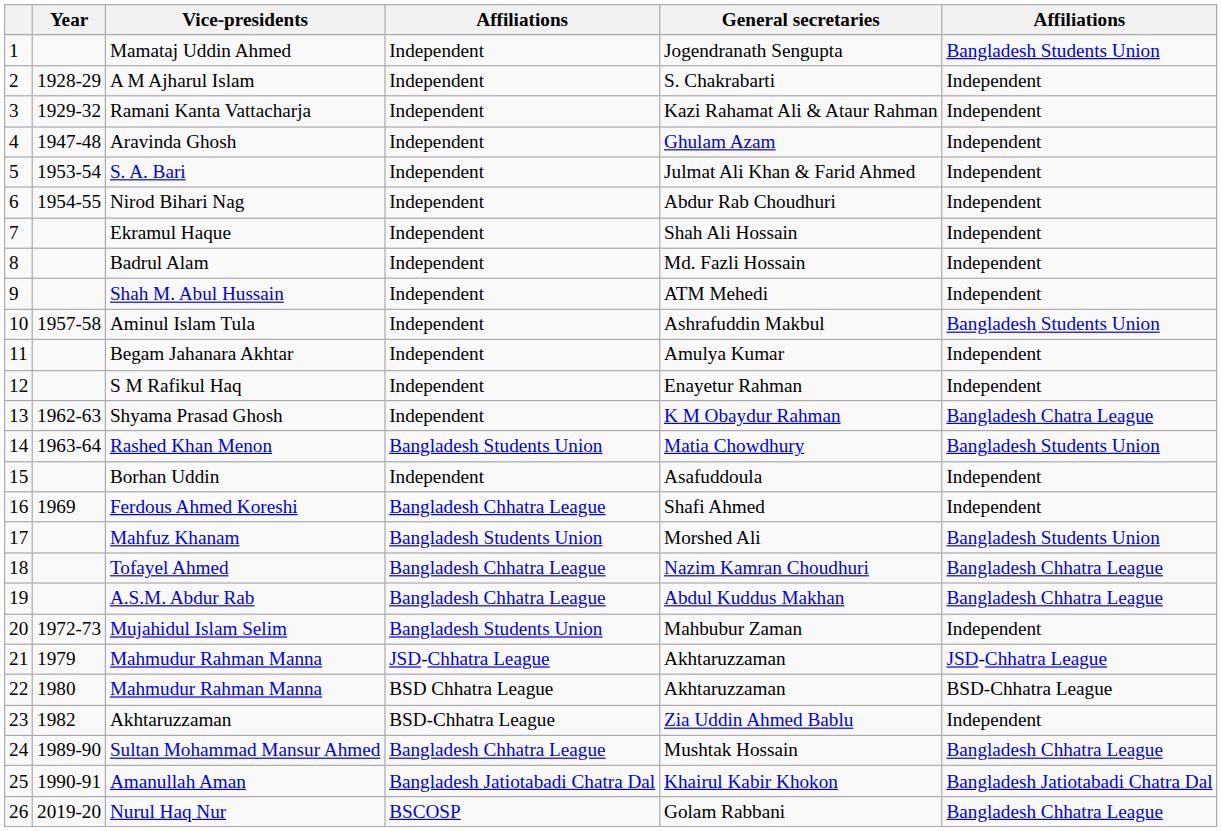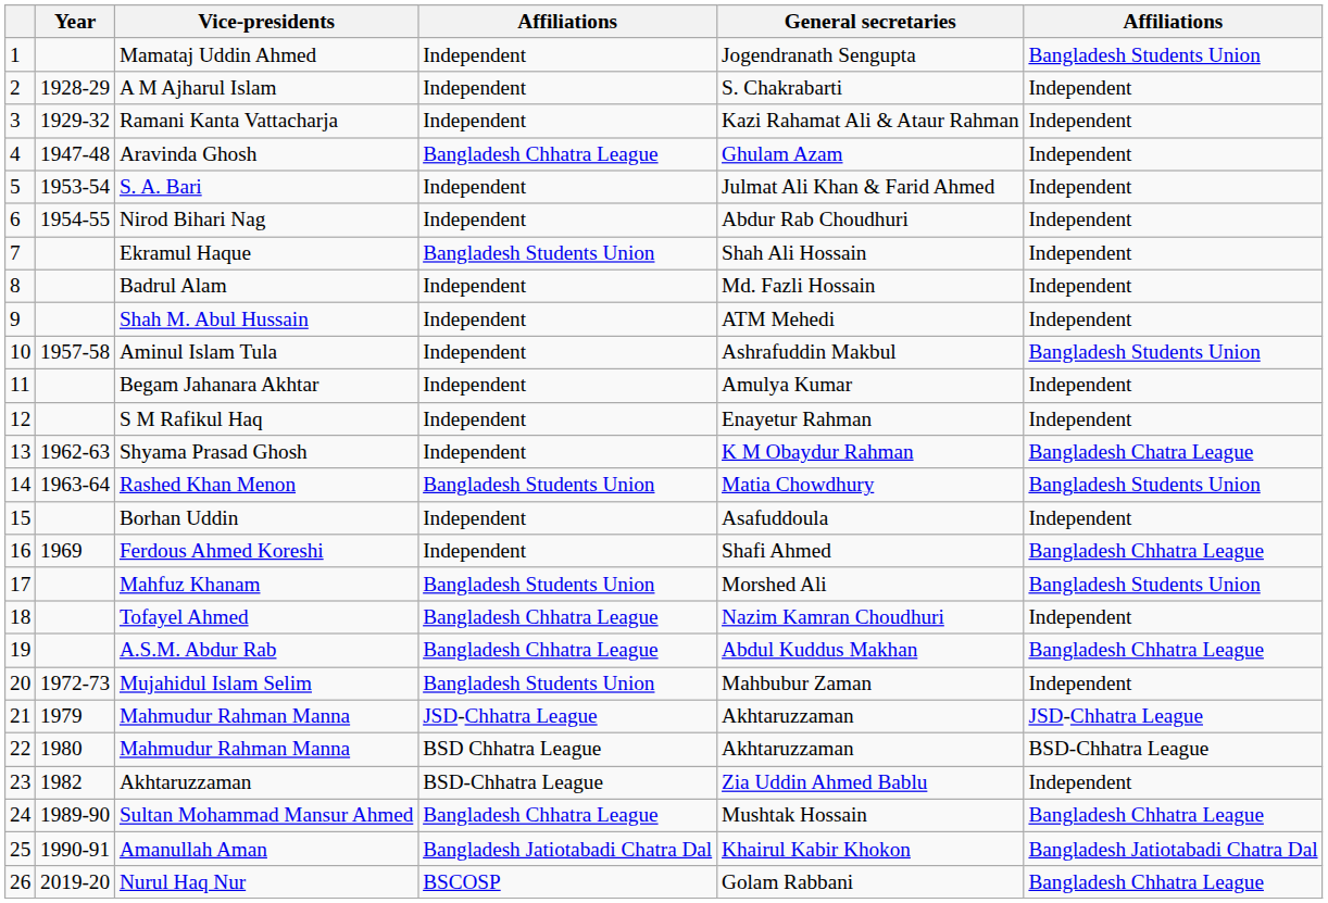 <table class="wikitable" style="text-align:left">
 <tr>
 <th></th>
 <th>Year</th>
 <th>Vice-presidents</th>
 <th>Affiliations</th>
 <th>General secretaries</th>
 <th>Affiliations</th>
 </tr>
 <tr>
 <td align="left">1</td>
 <td></td>
 <td>Mamataj Uddin Ahmed</td>
 <td>Independent</td>
 <td>Jogendranath Sengupta</td>
 <td><a href='#'>Bangladesh Students Union</a></td>
 </tr>
 <tr>
 <td align="left">2</td>
 <td>1928-29</td>
 <td>A M Ajharul Islam</td>
 <td>Independent</td>
 <td>S. Chakrabarti</td>
 <td>Independent</td>
 </tr>
 <tr>
 <td align="left">3</td>
 <td>1929-32</td>
 <td>Ramani Kanta Vattacharja</td>
 <td>Independent</td>
 <td>Kazi Rahamat Ali & Ataur Rahman</td>
 <td>Independent</td>
 </tr>
 <tr>
 <td align="left">4</td>
 <td>1947-48</td>
 <td>Aravinda Ghosh</td>
-<td>Independent</td>
+<td><a href='#'>Bangladesh Chhatra League</a></td>
 <td><a href='#'>Ghulam Azam</a></td>
 <td>Independent</td>
 </tr>
 <tr>
 <td align="left">5</td>
 <td>1953-54</td>
 <td><a href='#'>S. A. Bari</a></td>
 <td>Independent</td>
 <td>Julmat Ali Khan & Farid Ahmed</td>
 <td>Independent</td>
 </tr>
 <tr>
 <td align="left">6</td>
 <td>1954-55</td>
 <td>Nirod Bihari Nag</td>
 <td>Independent</td>
 <td>Abdur Rab Choudhuri</td>
 <td>Independent</td>
 </tr>
 <tr>
 <td align="left">7</td>
 <td></td>
 <td>Ekramul Haque</td>
-<td>Independent</td>
+<td><a href='#'>Bangladesh Students Union</a></td>
 <td>Shah Ali Hossain</td>
 <td>Independent</td>
 </tr>
 <tr>
 <td align="left">8</td>
 <td></td>
 <td>Badrul Alam</td>
 <td>Independent</td>
 <td>Md. Fazli Hossain</td>
 <td>Independent</td>
 </tr>
 <tr>
 <td align="left">9</td>
 <td></td>
 <td><a href='#'>Shah M. Abul Hussain</a></td>
 <td>Independent</td>
 <td>ATM Mehedi</td>
 <td>Independent</td>
 </tr>
 <tr>
 <td align="left">10</td>
 <td>1957-58</td>
 <td>Aminul Islam Tula</td>
 <td>Independent</td>
 <td>Ashrafuddin Makbul</td>
 <td><a href='#'>Bangladesh Students Union</a></td>
 </tr>
 <tr>
 <td align="left">11</td>
 <td></td>
 <td>Begam Jahanara Akhtar</td>
 <td>Independent</td>
 <td>Amulya Kumar</td>
 <td>Independent</td>
 </tr>
 <tr>
 <td align="left">12</td>
 <td></td>
 <td>S M Rafikul Haq</td>
 <td>Independent</td>
 <td>Enayetur Rahman</td>
 <td>Independent</td>
 </tr>
 <tr>
 <td align="left">13</td>
 <td>1962-63</td>
 <td>Shyama Prasad Ghosh</td>
 <td>Independent</td>
 <td><a href='#'>K M Obaydur Rahman</a></td>
 <td><a href='#'>Bangladesh Chatra League</a></td>
 </tr>
 <tr>
 <td align="left">14</td>
 <td>1963-64</td>
 <td><a href='#'>Rashed Khan Menon</a></td>
 <td><a href='#'>Bangladesh Students Union</a></td>
 <td><a href='#'>Matia Chowdhury</a></td>
 <td><a href='#'>Bangladesh Students Union</a></td>
 </tr>
 <tr>
 <td align="left">15</td>
 <td></td>
 <td>Borhan Uddin</td>
 <td>Independent</td>
 <td>Asafuddoula</td>
 <td>Independent</td>
 </tr>
 <tr>
 <td align="left">16</td>
 <td>1969</td>
 <td><a href='#'>Ferdous Ahmed Koreshi</a></td>
+<td>Independent</td>
+<td>Shafi Ahmed</td>
 <td><a href='#'>Bangladesh Chhatra League</a></td>
-<td>Shafi Ahmed</td>
-<td>Independent</td>
 </tr>
 <tr>
 <td align="left">17</td>
 <td></td>
 <td><a href='#'>Mahfuz Khanam</a></td>
 <td><a href='#'>Bangladesh Students Union</a></td>
 <td>Morshed Ali</td>
 <td><a href='#'>Bangladesh Students Union</a></td>
 </tr>
 <tr>
 <td align="left">18</td>
 <td></td>
 <td><a href='#'>Tofayel Ahmed</a></td>
 <td><a href='#'>Bangladesh Chhatra League</a></td>
 <td><a href='#'>Nazim Kamran Choudhuri</a></td>
-<td><a href='#'>Bangladesh Chhatra League</a></td>
+<td>Independent</td>
 </tr>
 <tr>
 <td align="left">19</td>
 <td></td>
 <td><a href='#'>A.S.M. Abdur Rab</a></td>
 <td><a href='#'>Bangladesh Chhatra League</a></td>
 <td><a href='#'>Abdul Kuddus Makhan</a></td>
 <td><a href='#'>Bangladesh Chhatra League</a></td>
 </tr>
 <tr>
 <td align="left">20</td>
 <td>1972-73</td>
 <td><a href='#'>Mujahidul Islam Selim</a></td>
 <td><a href='#'>Bangladesh Students Union</a></td>
 <td>Mahbubur Zaman</td>
 <td>Independent</td>
 </tr>
 <tr>
 <td align="left">21</td>
 <td>1979</td>
 <td><a href='#'>Mahmudur Rahman Manna</a></td>
 <td><a href='#'>JSD</a>-<a href='#'>Chhatra League</a></td>
 <td>Akhtaruzzaman</td>
 <td><a href='#'>JSD</a>-<a href='#'>Chhatra League</a></td>
 </tr>
 <tr>
 <td align="left">22</td>
 <td>1980</td>
 <td><a href='#'>Mahmudur Rahman Manna</a></td>
 <td>BSD Chhatra League</td>
 <td>Akhtaruzzaman</td>
 <td>BSD-Chhatra League</td>
 </tr>
 <tr>
 <td align="left">23</td>
 <td>1982</td>
 <td>Akhtaruzzaman</td>
 <td>BSD-Chhatra League</td>
 <td><a href='#'>Zia Uddin Ahmed Bablu</a></td>
 <td>Independent</td>
 </tr>
 <tr>
 <td align="left">24</td>
 <td>1989-90</td>
 <td><a href='#'>Sultan Mohammad Mansur Ahmed</a></td>
 <td><a href='#'>Bangladesh Chhatra League</a></td>
 <td>Mushtak Hossain</td>
 <td><a href='#'>Bangladesh Chhatra League</a></td>
 </tr>
 <tr>
 <td align="left">25</td>
 <td>1990-91</td>
 <td><a href='#'>Amanullah Aman</a></td>
 <td><a href='#'>Bangladesh Jatiotabadi Chatra Dal</a></td>
 <td><a href='#'>Khairul Kabir Khokon</a></td>
 <td><a href='#'>Bangladesh Jatiotabadi Chatra Dal</a></td>
 </tr>
 <tr>
 <td align="left">26</td>
 <td>2019-20</td>
 <td><a href='#'>Nurul Haq Nur</a></td>
 <td><a href='#'>BSCOSP</a></td>
 <td>Golam Rabbani</td>
 <td><a href='#'>Bangladesh Chhatra League</a></td>
 </tr>
 <tr>
 </tr>
 </table>
